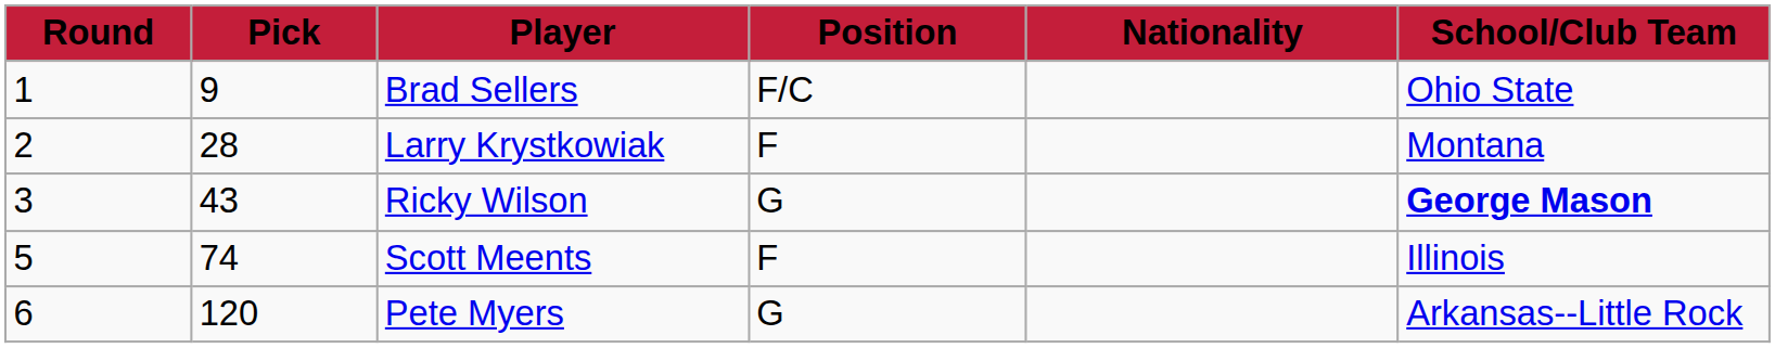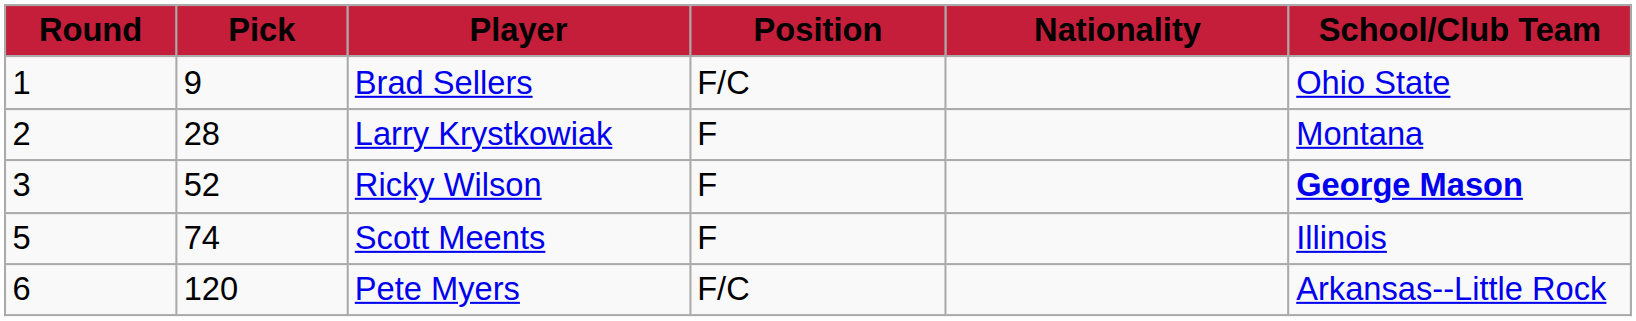 <table class="wikitable sortable sortable">
 <tr>
 <th style="background:#C41E3A;" width="10%">Round</th>
 <th style="background:#C41E3A;" width="10%">Pick</th>
 <th style="background:#C41E3A;" width="20%">Player</th>
 <th style="background:#C41E3A;" width="15%">Position</th>
 <th style="background:#C41E3A;" width="20%">Nationality</th>
 <th style="background:#C41E3A;" width="20%">School/Club Team</th>
 </tr>
 <tr>
 <td>1</td>
 <td>9</td>
 <td><a href='#'>Brad Sellers</a></td>
 <td>F/C</td>
 <td></td>
 <td><a href='#'>Ohio State</a></td>
 </tr>
 <tr>
 <td>2</td>
 <td>28</td>
 <td><a href='#'>Larry Krystkowiak</a></td>
 <td>F</td>
 <td></td>
 <td><a href='#'>Montana</a></td>
 </tr>
 <tr>
 <td>3</td>
-<td>43</td>
+<td>52</td>
 <td><a href='#'>Ricky Wilson</a></td>
-<td>G</td>
+<td>F</td>
 <td></td>
 <td><strong><a href='#'>George Mason</a></strong></td>
 </tr>
 <tr>
 <td>5</td>
 <td>74</td>
 <td><a href='#'>Scott Meents</a></td>
 <td>F</td>
 <td></td>
 <td><a href='#'>Illinois</a></td>
 </tr>
 <tr>
 <td>6</td>
 <td>120</td>
 <td><a href='#'>Pete Myers</a></td>
-<td>G</td>
+<td>F/C</td>
 <td></td>
 <td><a href='#'>Arkansas--Little Rock</a></td>
 </tr>
 </table>
